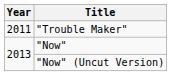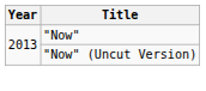 <table class="wikitable">
 <tr>
 <th>Year</th>
 <th>Title</th>
-</tr>
-<tr>
-<td>2011</td>
-<td>"Trouble Maker"</td>
 </tr>
 <tr>
 <td rowspan="2">2013</td>
 <td>"Now"</td>
 </tr>
 <tr>
 <td>"Now" (Uncut Version)</td>
 </tr>
 </table>
